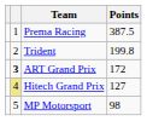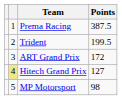 <table class="wikitable" style="font-size: 85%;">
 <tr>
 <th></th>
 <th></th>
 <th>Team</th>
 <th>Points</th>
 </tr>
 <tr>
 <td align="left"></td>
 <td align="center">1</td>
 <td> <a href='#'>Prema Racing</a></td>
 <td>387.5</td>
 </tr>
 <tr>
 <td align="left"></td>
 <td align="center">2</td>
 <td> <a href='#'>Trident</a></td>
-<td>199.8</td>
+<td>199.5</td>
 </tr>
 <tr>
 <td align="left"></td>
-<td align="center"><strong>3</strong></td>
+<td align="center">3</td>
 <td> <a href='#'>ART Grand Prix</a></td>
 <td>172</td>
 </tr>
 <tr>
 <td align="left"></td>
 <td align="center" style="background: khaki;">4</td>
 <td> <a href='#'>Hitech Grand Prix</a></td>
 <td>127</td>
 </tr>
 <tr>
 <td align="left"></td>
 <td align="center">5</td>
 <td> <a href='#'>MP Motorsport</a></td>
 <td>98</td>
 </tr>
 </table>
